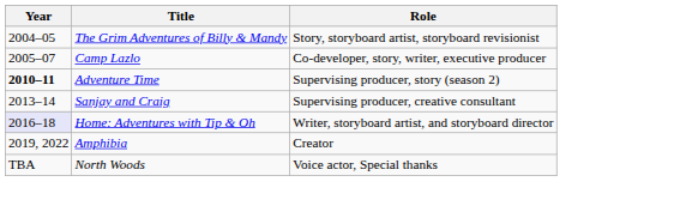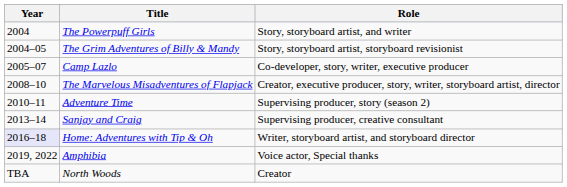 <table class="wikitable">
 <tr style="background:#b0c4de; text-align:center;">
 <th>Year</th>
 <th>Title</th>
 <th>Role</th>
+</tr>
+<tr>
+<td>2004</td>
+<td><em><a href='#'>The Powerpuff Girls</a></em></td>
+<td>Story, storyboard artist, and writer</td>
 </tr>
 <tr>
 <td>2004–05</td>
 <td><em><a href='#'>The Grim Adventures of Billy & Mandy</a></em></td>
 <td>Story, storyboard artist, storyboard revisionist</td>
 </tr>
 <tr>
 <td>2005–07</td>
 <td><em><a href='#'>Camp Lazlo</a></em></td>
 <td>Co-developer, story, writer, executive producer</td>
 </tr>
 <tr>
-<td><strong>2010–11</strong></td>
+<td>2008–10</td>
+<td><em><a href='#'>The Marvelous Misadventures of Flapjack</a></em></td>
+<td>Creator, executive producer, story, writer, storyboard artist, director</td>
+</tr>
+<tr>
+<td>2010–11</td>
 <td><em><a href='#'>Adventure Time</a></em></td>
 <td>Supervising producer, story (season 2)</td>
 </tr>
 <tr>
 <td>2013–14</td>
 <td><em><a href='#'>Sanjay and Craig</a></em></td>
 <td>Supervising producer, creative consultant</td>
 </tr>
 <tr>
 <td style="background: lavender;">2016–18</td>
 <td><em><a href='#'>Home: Adventures with Tip & Oh</a></em></td>
 <td>Writer, storyboard artist, and storyboard director</td>
 </tr>
 <tr>
 <td>2019, 2022</td>
 <td><em><a href='#'>Amphibia</a></em></td>
-<td>Creator</td>
+<td>Voice actor, Special thanks</td>
 </tr>
 <tr>
 <td>TBA</td>
 <td><em>North Woods</em></td>
-<td>Voice actor, Special thanks</td>
+<td>Creator</td>
 </tr>
 </table>
